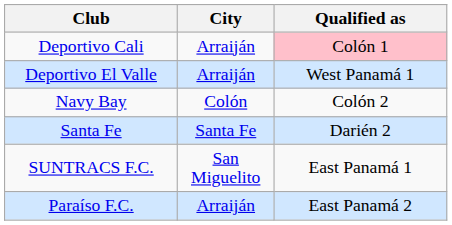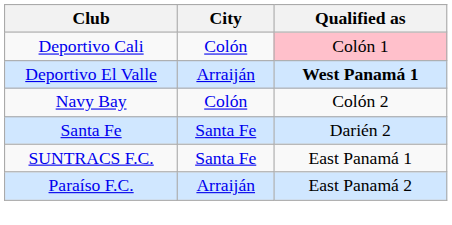 <table class="wikitable sortable" style="text-align: center">
 <tr>
 <th width="150">Club</th>
 <th width="80">City</th>
 <th width="150">Qualified as</th>
 </tr>
 <tr>
 <td><a href='#'>Deportivo Cali</a></td>
-<td><a href='#'>Arraiján</a></td>
+<td><a href='#'>Colón</a></td>
 <td style="background: pink;">Colón 1</td>
 </tr>
 <tr bgcolor=#D0E7FF>
 <td><a href='#'>Deportivo El Valle</a></td>
 <td><a href='#'>Arraiján</a></td>
-<td>West Panamá 1</td>
+<td><strong>West Panamá 1</strong></td>
 </tr>
 <tr>
 <td><a href='#'>Navy Bay</a></td>
 <td><a href='#'>Colón</a></td>
 <td>Colón 2</td>
 </tr>
 <tr bgcolor=#D0E7FF>
 <td><a href='#'>Santa Fe</a></td>
 <td><a href='#'>Santa Fe</a></td>
 <td>Darién 2</td>
 </tr>
 <tr>
 <td><a href='#'>SUNTRACS F.C.</a></td>
-<td><a href='#'>San Miguelito</a></td>
+<td><a href='#'>Santa Fe</a></td>
 <td>East Panamá 1</td>
 </tr>
 <tr bgcolor=#D0E7FF>
 <td><a href='#'>Paraíso F.C.</a></td>
 <td><a href='#'>Arraiján</a></td>
 <td>East Panamá 2</td>
 </tr>
 </table>
